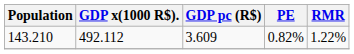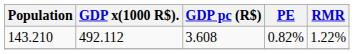 <table class="wikitable" border="1">
 <tr>
 <th>Population </th>
 <th><a href='#'>GDP</a> x(1000 R$).</th>
 <th><a href='#'>GDP pc</a> (R$)</th>
 <th><a href='#'>PE</a></th>
 <th><a href='#'>RMR</a></th>
 </tr>
 <tr>
 <td>143.210</td>
 <td>492.112</td>
-<td>3.609</td>
+<td>3.608</td>
 <td>0.82%</td>
 <td>1.22%</td>
 </tr>
 <tr>
 </tr>
 </table>
